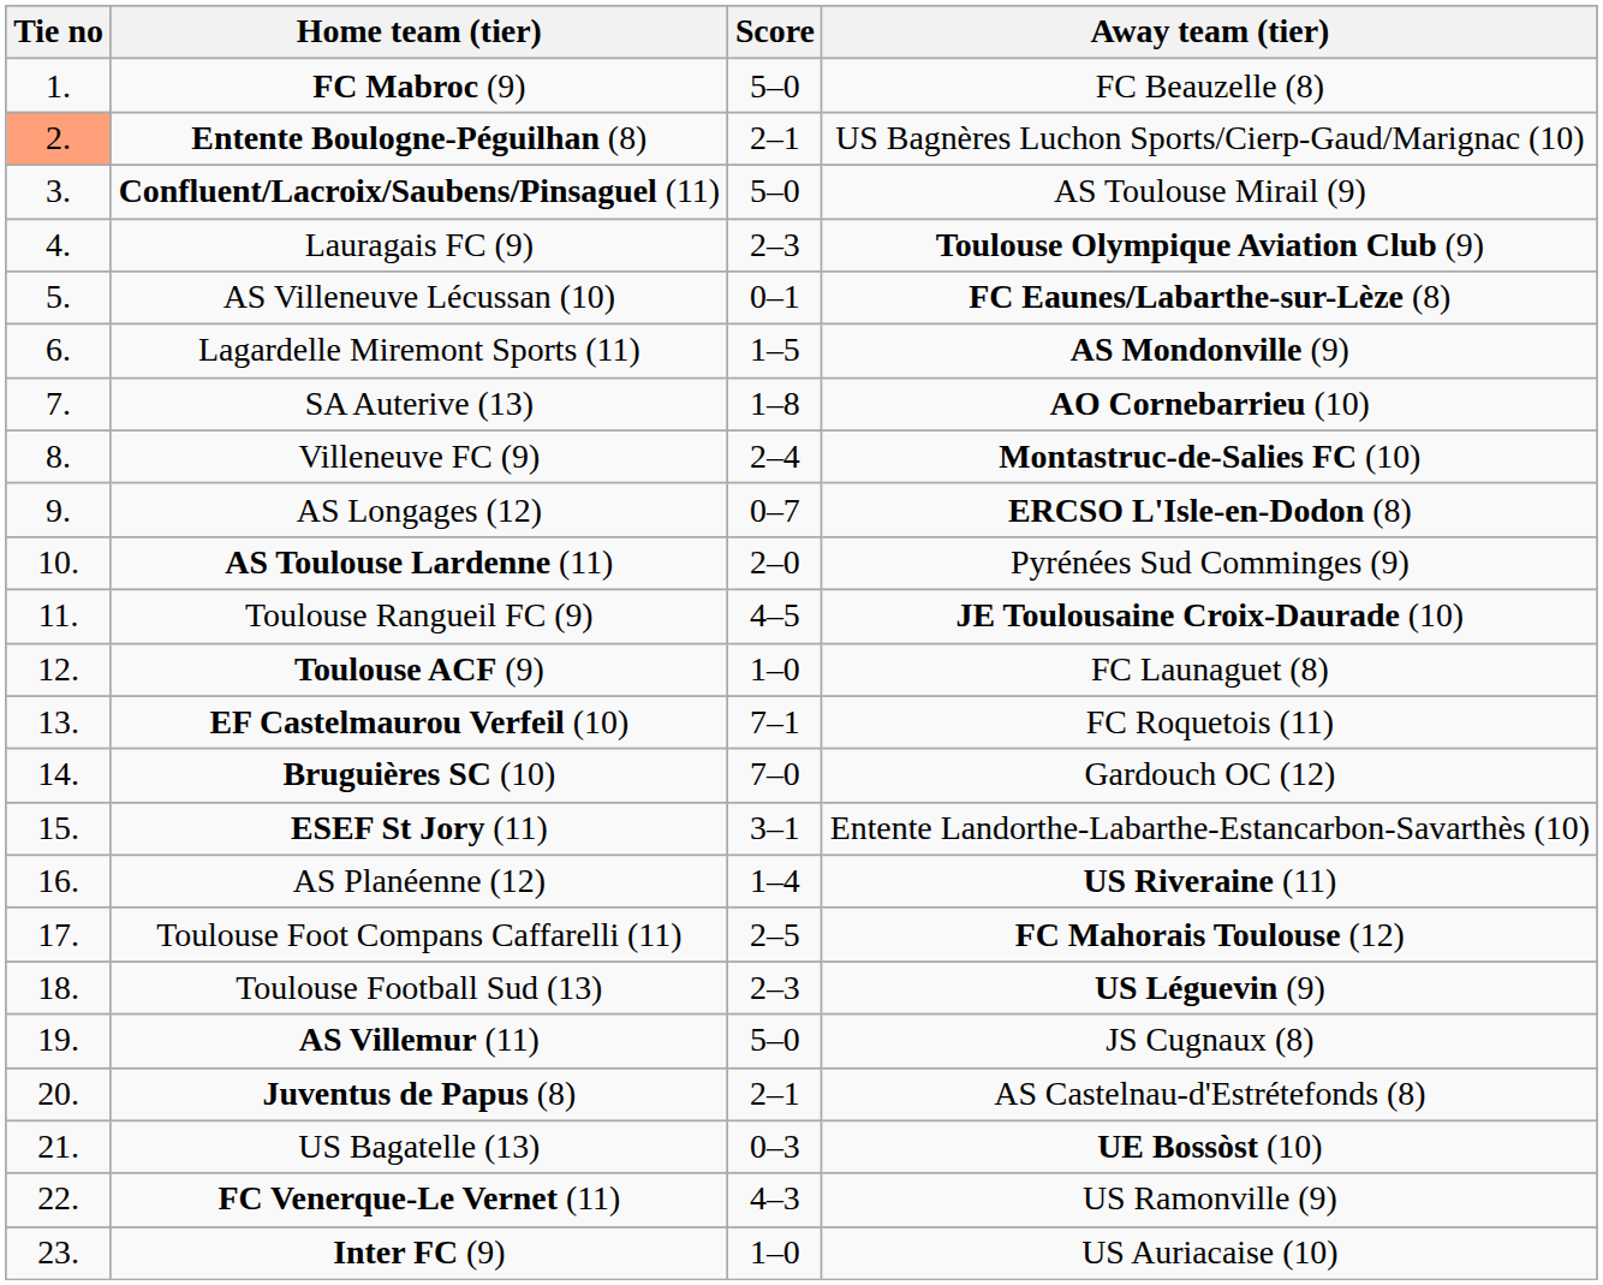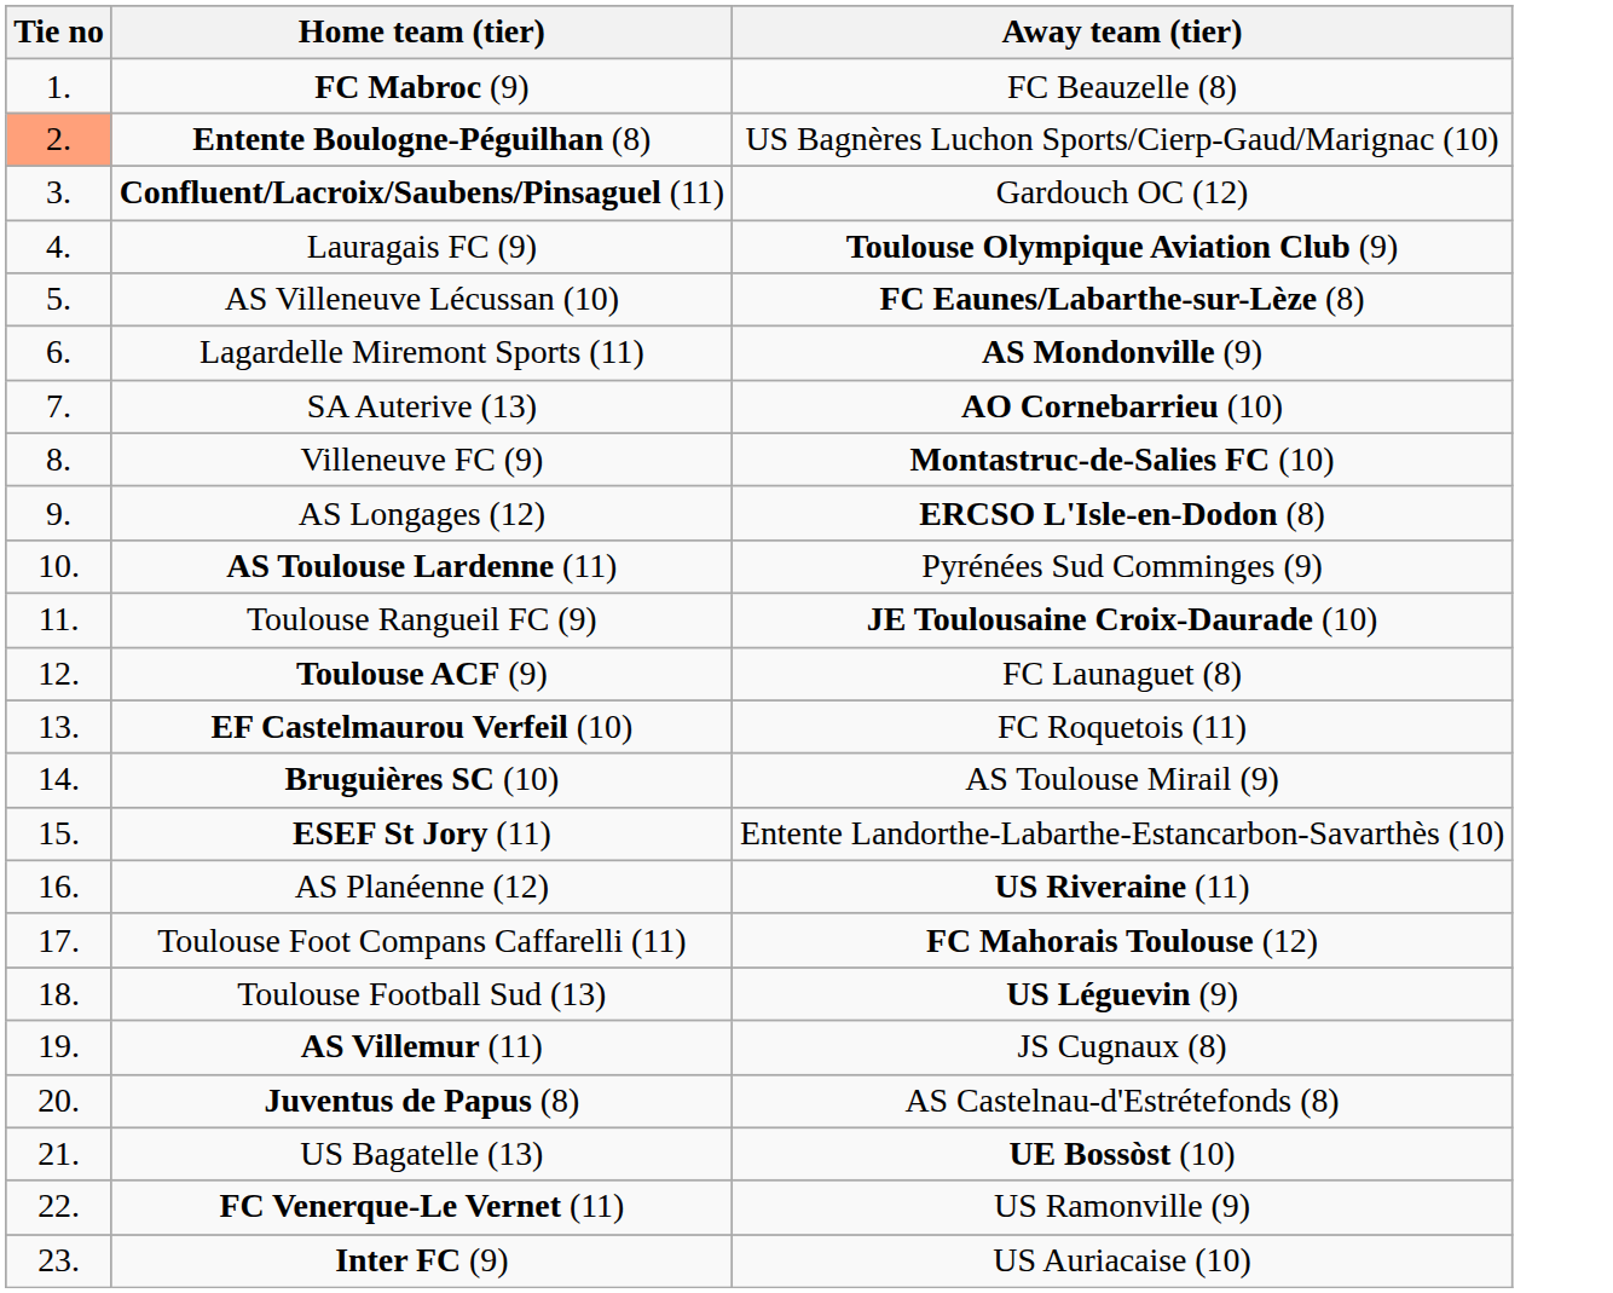 <table class="wikitable" style="text-align: center">
 <tr>
 <th>Tie no</th>
 <th>Home team (tier)</th>
-<th>Score</th>
 <th>Away team (tier)</th>
 </tr>
 <tr>
 <td>1.</td>
 <td><strong>FC Mabroc</strong> (9)</td>
-<td>5–0</td>
 <td>FC Beauzelle (8)</td>
 </tr>
 <tr>
 <td style="background: lightsalmon;">2.</td>
 <td><strong>Entente Boulogne-Péguilhan</strong> (8)</td>
-<td>2–1</td>
 <td>US Bagnères Luchon Sports/Cierp-Gaud/Marignac (10)</td>
 </tr>
 <tr>
 <td>3.</td>
 <td><strong>Confluent/Lacroix/Saubens/Pinsaguel</strong> (11)</td>
-<td>5–0</td>
-<td>AS Toulouse Mirail (9)</td>
+<td>Gardouch OC (12)</td>
 </tr>
 <tr>
 <td>4.</td>
 <td>Lauragais FC (9)</td>
-<td>2–3</td>
 <td><strong>Toulouse Olympique Aviation Club</strong> (9)</td>
 </tr>
 <tr>
 <td>5.</td>
 <td>AS Villeneuve Lécussan (10)</td>
-<td>0–1</td>
 <td><strong>FC Eaunes/Labarthe-sur-Lèze</strong> (8)</td>
 </tr>
 <tr>
 <td>6.</td>
 <td>Lagardelle Miremont Sports (11)</td>
-<td>1–5</td>
 <td><strong>AS Mondonville</strong> (9)</td>
 </tr>
 <tr>
 <td>7.</td>
 <td>SA Auterive (13)</td>
-<td>1–8</td>
 <td><strong>AO Cornebarrieu</strong> (10)</td>
 </tr>
 <tr>
 <td>8.</td>
 <td>Villeneuve FC (9)</td>
-<td>2–4</td>
 <td><strong>Montastruc-de-Salies FC</strong> (10)</td>
 </tr>
 <tr>
 <td>9.</td>
 <td>AS Longages (12)</td>
-<td>0–7</td>
 <td><strong>ERCSO L'Isle-en-Dodon</strong> (8)</td>
 </tr>
 <tr>
 <td>10.</td>
 <td><strong>AS Toulouse Lardenne</strong> (11)</td>
-<td>2–0 </td>
 <td>Pyrénées Sud Comminges (9)</td>
 </tr>
 <tr>
 <td>11.</td>
 <td>Toulouse Rangueil FC (9)</td>
-<td>4–5 </td>
 <td><strong>JE Toulousaine Croix-Daurade</strong> (10)</td>
 </tr>
 <tr>
 <td>12.</td>
 <td><strong>Toulouse ACF</strong> (9)</td>
-<td>1–0</td>
 <td>FC Launaguet (8)</td>
 </tr>
 <tr>
 <td>13.</td>
 <td><strong>EF Castelmaurou Verfeil</strong> (10)</td>
-<td>7–1</td>
 <td>FC Roquetois (11)</td>
 </tr>
 <tr>
 <td>14.</td>
 <td><strong>Bruguières SC</strong> (10)</td>
-<td>7–0</td>
-<td>Gardouch OC (12)</td>
+<td>AS Toulouse Mirail (9)</td>
 </tr>
 <tr>
 <td>15.</td>
 <td><strong>ESEF St Jory</strong> (11)</td>
-<td>3–1</td>
 <td>Entente Landorthe-Labarthe-Estancarbon-Savarthès (10)</td>
 </tr>
 <tr>
 <td>16.</td>
 <td>AS Planéenne (12)</td>
-<td>1–4</td>
 <td><strong>US Riveraine</strong> (11)</td>
 </tr>
 <tr>
 <td>17.</td>
 <td>Toulouse Foot Compans Caffarelli (11)</td>
-<td>2–5</td>
 <td><strong>FC Mahorais Toulouse</strong> (12)</td>
 </tr>
 <tr>
 <td>18.</td>
 <td>Toulouse Football Sud (13)</td>
-<td>2–3</td>
 <td><strong>US Léguevin</strong> (9)</td>
 </tr>
 <tr>
 <td>19.</td>
 <td><strong>AS Villemur</strong> (11)</td>
-<td>5–0</td>
 <td>JS Cugnaux (8)</td>
 </tr>
 <tr>
 <td>20.</td>
 <td><strong>Juventus de Papus</strong> (8)</td>
-<td>2–1</td>
 <td>AS Castelnau-d'Estrétefonds (8)</td>
 </tr>
 <tr>
 <td>21.</td>
 <td>US Bagatelle (13)</td>
-<td>0–3</td>
 <td><strong>UE Bossòst</strong> (10)</td>
 </tr>
 <tr>
 <td>22.</td>
 <td><strong>FC Venerque-Le Vernet</strong> (11)</td>
-<td>4–3</td>
 <td>US Ramonville (9)</td>
 </tr>
 <tr>
 <td>23.</td>
 <td><strong>Inter FC</strong> (9)</td>
-<td>1–0</td>
 <td>US Auriacaise (10)</td>
 </tr>
 </table>
